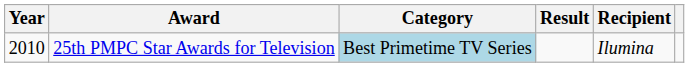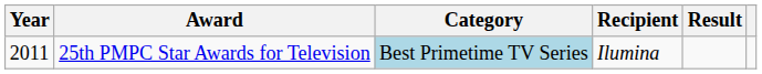 <table class="wikitable">
 <tr>
 <th>Year</th>
 <th>Award</th>
 <th>Category</th>
+<th>Recipient</th>
 <th>Result</th>
-<th>Recipient</th>
 <th></th>
 </tr>
 <tr>
-<td>2010</td>
+<td>2011</td>
 <td><a href='#'>25th PMPC Star Awards for Television</a></td>
 <td style="background: lightblue;">Best Primetime TV Series</td>
+<td><em>Ilumina</em></td>
 <td></td>
-<td><em>Ilumina</em></td>
 <td></td>
 </tr>
 </table>
